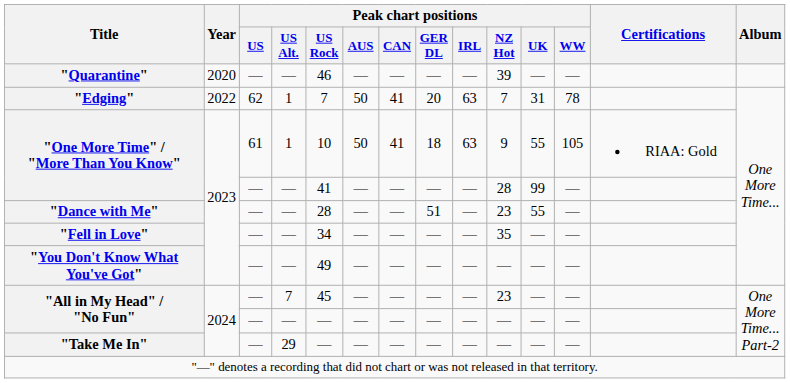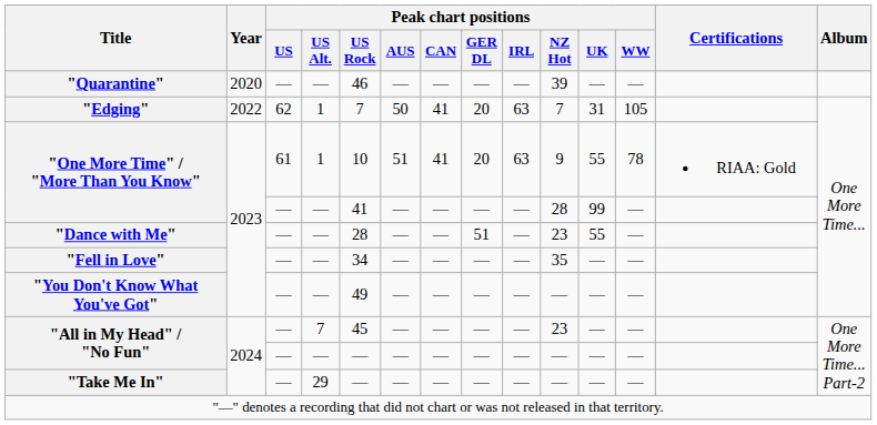 <table class="wikitable plainrowheaders" style="text-align:center;">
 <tr>
 <th scope="col" rowspan="2" style="width:18em;">Title</th>
 <th scope="col" rowspan="2">Year</th>
 <th scope="col" colspan="10">Peak chart positions</th>
 <th scope="col" rowspan="2" style="width:12em;"><a href='#'>Certifications</a></th>
 <th scope="col" rowspan="2">Album</th>
 </tr>
 <tr>
 <th scope="col" style="width:2.5em;font-size:90%;"><a href='#'>US</a><br></th>
 <th scope="col" style="width:2.5em;font-size:90%;"><a href='#'>US<br>Alt.</a><br></th>
 <th scope="col" style="width:2.5em;font-size:90%;"><a href='#'>US<br>Rock</a><br></th>
 <th scope="col" style="width:2.5em;font-size:90%;"><a href='#'>AUS</a><br></th>
 <th scope="col" style="width:2.5em;font-size:90%;"><a href='#'>CAN</a><br></th>
 <th scope="col" style="width:2.5em;font-size:90%;"><a href='#'>GER<br>DL</a><br></th>
 <th scope="col" style="width:2.5em;font-size:90%;"><a href='#'>IRL</a><br></th>
 <th scope="col" style="width:2.5em;font-size:90%;"><a href='#'>NZ<br>Hot</a><br></th>
 <th scope="col" style="width:2.5em;font-size:90%;"><a href='#'>UK</a><br></th>
 <th scope="col" style="width:2.5em;font-size:90%;"><a href='#'>WW</a><br></th>
 </tr>
 <tr>
 <th scope="row">"<a href='#'>Quarantine</a>"</th>
 <td>2020</td>
 <td>—</td>
 <td>—</td>
 <td>46</td>
 <td>—</td>
 <td>—</td>
 <td>—</td>
 <td>—</td>
 <td>39</td>
 <td>—</td>
 <td>—</td>
 <td></td>
 <td></td>
 </tr>
 <tr>
 <th scope="row">"<a href='#'>Edging</a>"</th>
 <td>2022</td>
 <td>62</td>
 <td>1</td>
 <td>7</td>
 <td>50</td>
 <td>41</td>
 <td>20</td>
 <td>63</td>
 <td>7</td>
 <td>31</td>
-<td>78</td>
+<td>105</td>
 <td></td>
 <td rowspan="6"><em>One More Time...</em></td>
 </tr>
 <tr>
 <th rowspan="2" scope="row">"<a href='#'>One More Time</a>" / <br>"<a href='#'>More Than You Know</a>"</th>
 <td rowspan="5">2023</td>
 <td>61</td>
 <td>1</td>
 <td>10</td>
-<td>50</td>
+<td>51</td>
 <td>41</td>
-<td>18</td>
+<td>20</td>
 <td>63</td>
 <td>9</td>
 <td>55</td>
-<td>105</td>
+<td>78</td>
 <td><br><ul><li>RIAA: Gold</li></ul></td>
 </tr>
 <tr>
 <td>—</td>
 <td>—</td>
 <td>41</td>
 <td>—</td>
 <td>—</td>
 <td>—</td>
 <td>—</td>
 <td>28</td>
 <td>99</td>
 <td>—</td>
 <td></td>
 </tr>
 <tr>
 <th scope="row">"<a href='#'>Dance with Me</a>"</th>
 <td>—</td>
 <td>—</td>
 <td>28</td>
 <td>—</td>
 <td>—</td>
 <td>51</td>
 <td>—</td>
 <td>23</td>
 <td>55</td>
 <td>—</td>
 <td></td>
 </tr>
 <tr>
 <th scope="row">"<a href='#'>Fell in Love</a>"</th>
 <td>—</td>
 <td>—</td>
 <td>34</td>
 <td>—</td>
 <td>—</td>
 <td>—</td>
 <td>—</td>
 <td>35</td>
 <td>—</td>
 <td>—</td>
 <td></td>
 </tr>
 <tr>
 <th scope="row">"<a href='#'>You Don't Know What You've Got</a>"</th>
 <td>—</td>
 <td>—</td>
 <td>49</td>
 <td>—</td>
 <td>—</td>
 <td>—</td>
 <td>—</td>
 <td>—</td>
 <td>—</td>
 <td>—</td>
 </tr>
 <tr>
 <th rowspan="2" scope="row">"All in My Head" / <br>"No Fun"</th>
 <td rowspan="3">2024</td>
 <td>—</td>
 <td>7</td>
 <td>45</td>
 <td>—</td>
 <td>—</td>
 <td>—</td>
 <td>—</td>
 <td>23</td>
 <td>—</td>
 <td>—</td>
 <td></td>
 <td rowspan="3"><em>One More Time... Part-2</em></td>
 </tr>
 <tr>
 <td>—</td>
 <td>—</td>
 <td>—</td>
 <td>—</td>
 <td>—</td>
 <td>—</td>
 <td>—</td>
 <td>—</td>
 <td>—</td>
 <td>—</td>
 <td></td>
 </tr>
 <tr>
 <th scope="row">"Take Me In"</th>
 <td>—</td>
 <td>29</td>
 <td>—</td>
 <td>—</td>
 <td>—</td>
 <td>—</td>
 <td>—</td>
 <td>—</td>
 <td>— </td>
 <td>—</td>
 </tr>
 <tr>
 <td colspan="14" style="font-size:90%">"—" denotes a recording that did not chart or was not released in that territory.</td>
 </tr>
 </table>
